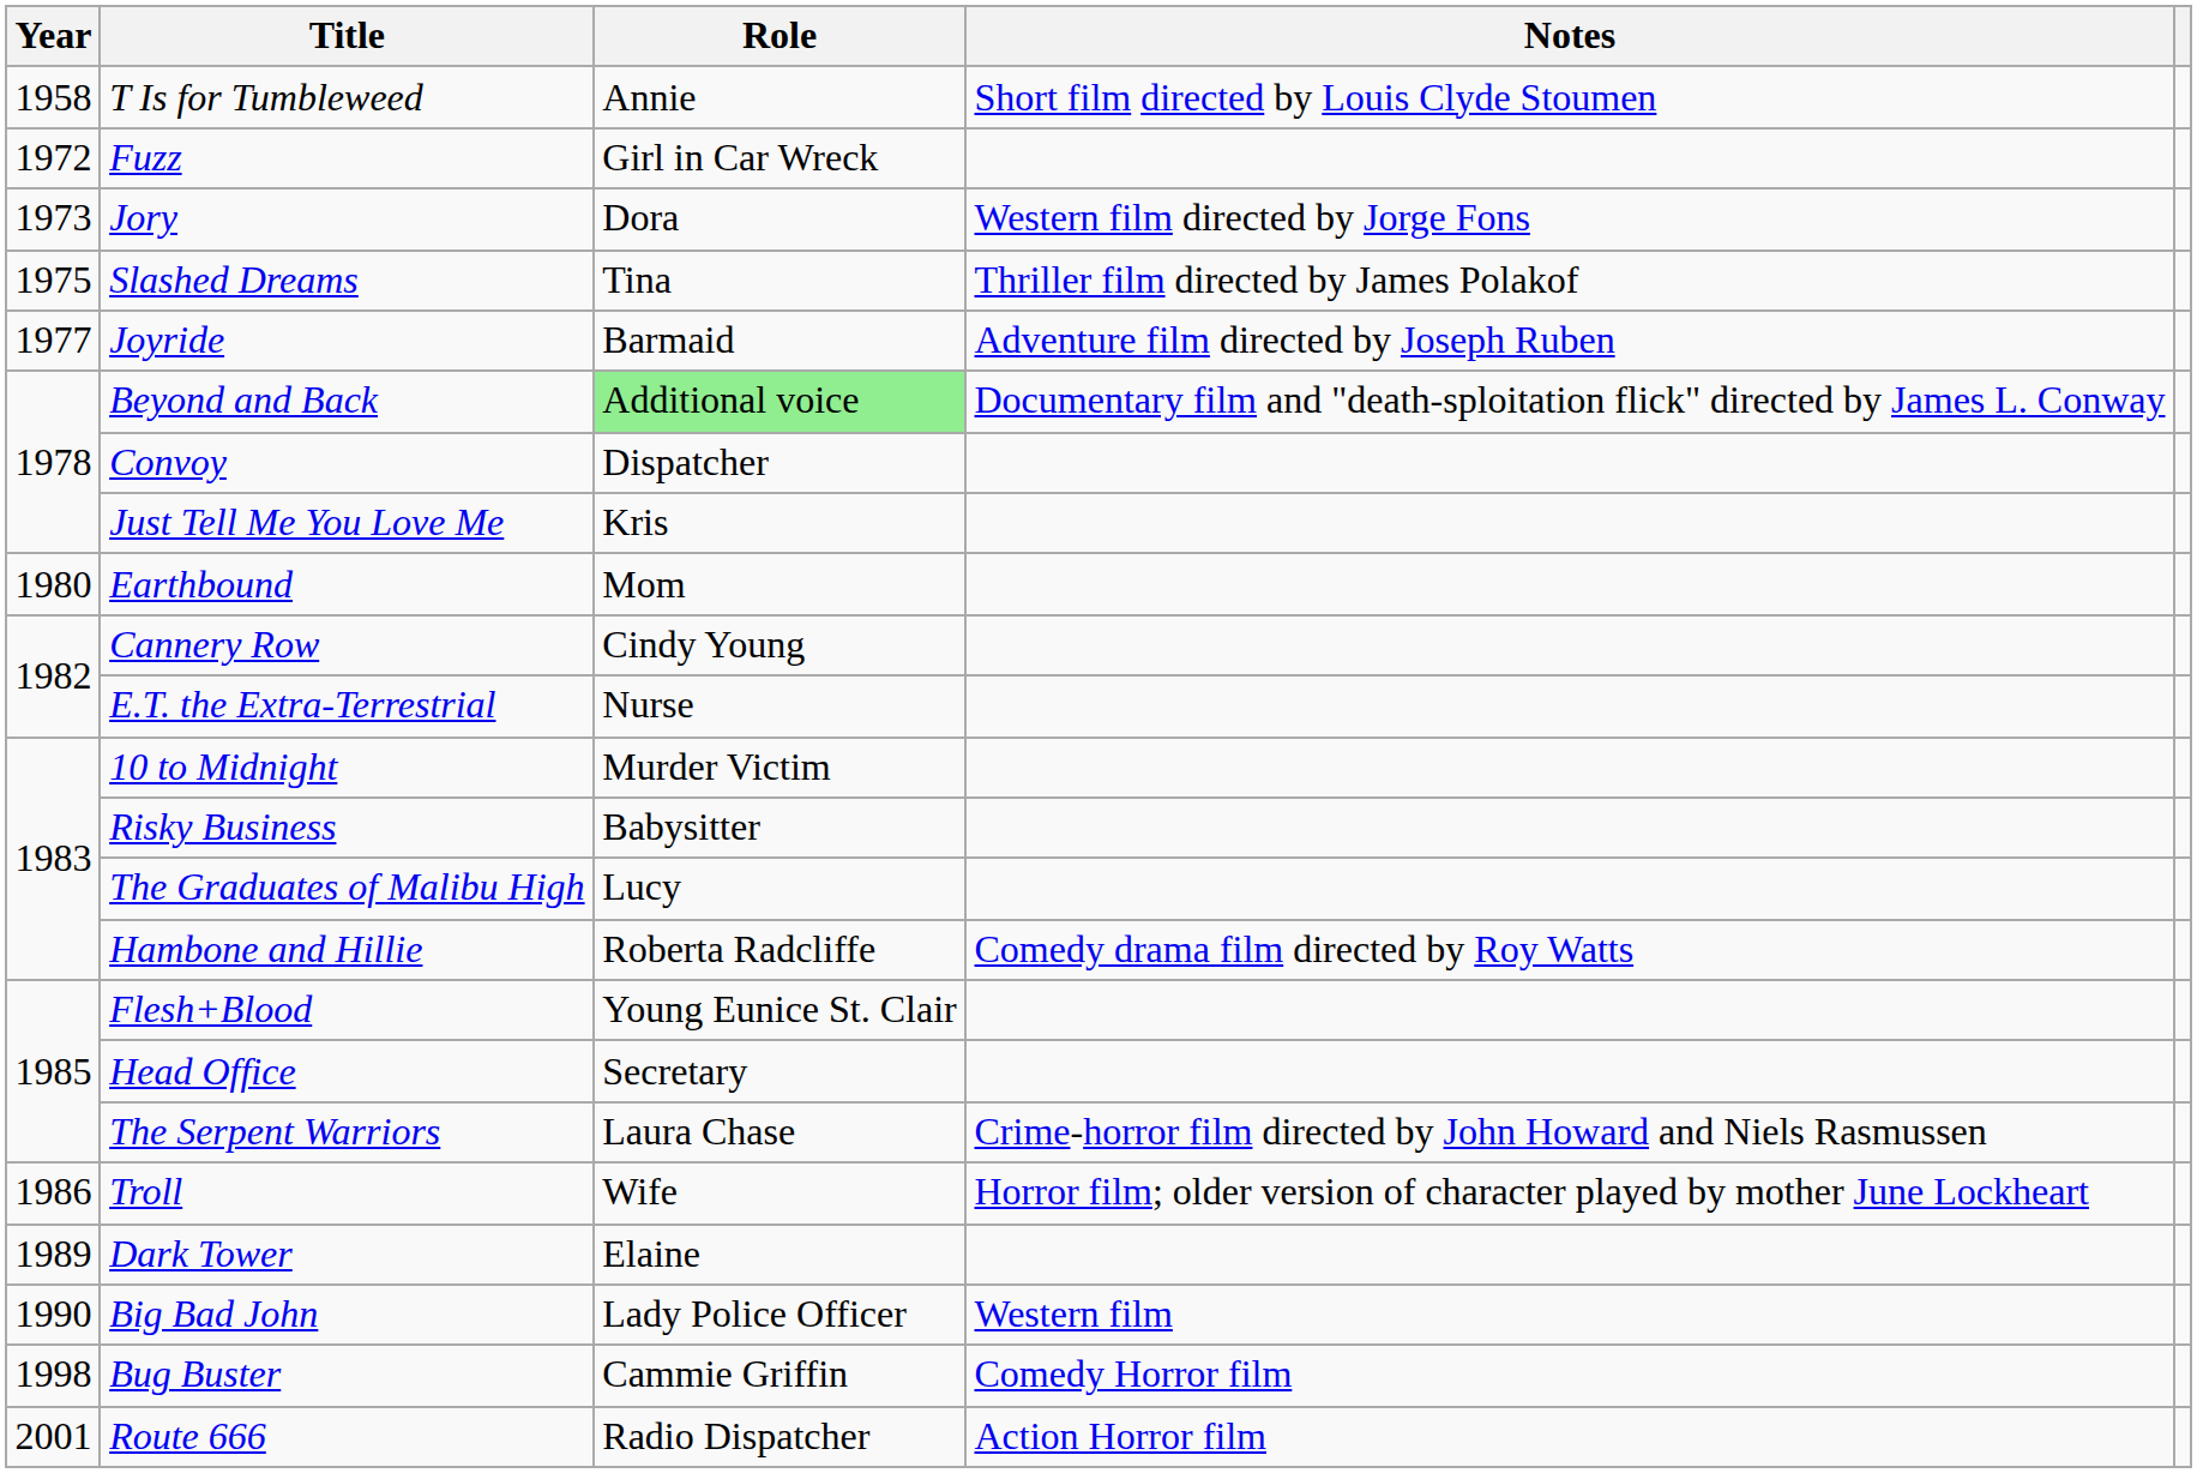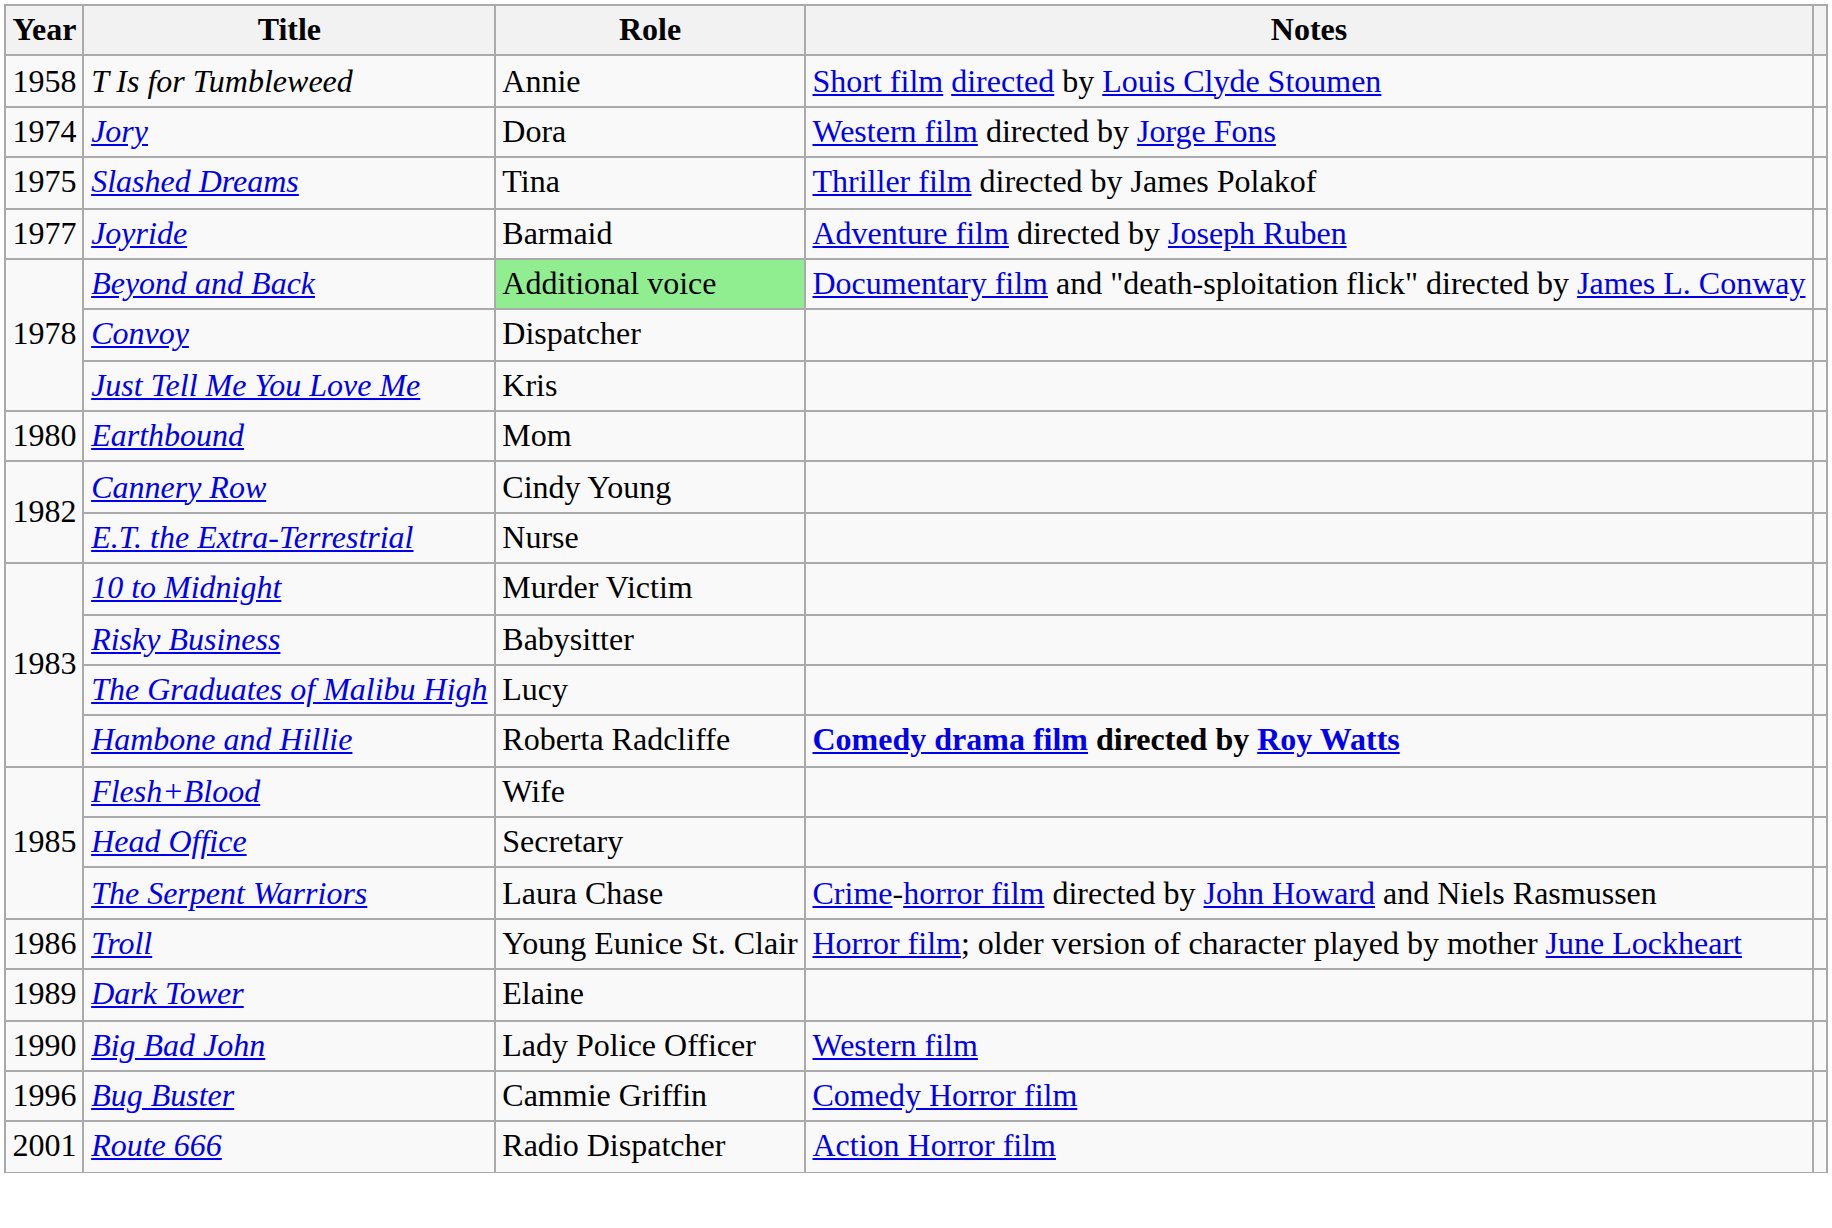 <table class="wikitable sortable">
 <tr>
 <th>Year</th>
 <th>Title</th>
 <th>Role</th>
 <th>Notes</th>
 <th class="unsortable"></th>
 </tr>
 <tr>
 <td>1958</td>
 <td><em>T Is for Tumbleweed</em></td>
 <td>Annie</td>
 <td><a href='#'>Short film</a> <a href='#'>directed</a> by <a href='#'>Louis Clyde Stoumen</a></td>
 <td></td>
 </tr>
 <tr>
-<td>1972</td>
-<td><em><a href='#'>Fuzz</a></em></td>
-<td>Girl in Car Wreck</td>
-<td></td>
-<td></td>
-</tr>
-<tr>
-<td>1973</td>
+<td>1974</td>
 <td><em><a href='#'>Jory</a></em></td>
 <td>Dora</td>
 <td><a href='#'>Western film</a> directed by <a href='#'>Jorge Fons</a></td>
 <td></td>
 </tr>
 <tr>
 <td>1975</td>
 <td><em><a href='#'>Slashed Dreams</a></em></td>
 <td>Tina</td>
 <td><a href='#'>Thriller film</a> directed by James Polakof</td>
 <td></td>
 </tr>
 <tr>
 <td>1977</td>
 <td><em><a href='#'>Joyride</a></em></td>
 <td>Barmaid</td>
 <td><a href='#'>Adventure film</a> directed by <a href='#'>Joseph Ruben</a></td>
 <td></td>
 </tr>
 <tr>
 <td rowspan="3">1978</td>
 <td><em><a href='#'>Beyond and Back</a></em></td>
 <td style="background: lightgreen;">Additional voice</td>
 <td><a href='#'>Documentary film</a> and "death-sploitation flick" directed by <a href='#'>James L. Conway</a></td>
 <td></td>
 </tr>
 <tr>
 <td><em><a href='#'>Convoy</a></em></td>
 <td>Dispatcher</td>
 <td></td>
 <td></td>
 </tr>
 <tr>
 <td><em><a href='#'>Just Tell Me You Love Me</a></em></td>
 <td>Kris</td>
 <td></td>
 <td></td>
 </tr>
 <tr>
 <td>1980</td>
 <td><em><a href='#'>Earthbound</a></em></td>
 <td>Mom</td>
 <td></td>
 <td></td>
 </tr>
 <tr>
 <td rowspan="2">1982</td>
 <td><em><a href='#'>Cannery Row</a></em></td>
 <td>Cindy Young</td>
 <td></td>
 <td></td>
 </tr>
 <tr>
 <td><em><a href='#'>E.T. the Extra-Terrestrial</a></em></td>
 <td>Nurse</td>
 <td></td>
 <td></td>
 </tr>
 <tr>
 <td rowspan="4">1983</td>
 <td><em><a href='#'>10 to Midnight</a></em></td>
 <td>Murder Victim</td>
 <td></td>
 <td></td>
 </tr>
 <tr>
 <td><em><a href='#'>Risky Business</a></em></td>
 <td>Babysitter</td>
 <td></td>
 <td></td>
 </tr>
 <tr>
 <td><em><a href='#'>The Graduates of Malibu High</a></em></td>
 <td>Lucy</td>
 <td></td>
 <td></td>
 </tr>
 <tr>
 <td><em><a href='#'>Hambone and Hillie</a></em></td>
 <td>Roberta Radcliffe</td>
-<td><a href='#'>Comedy drama film</a> directed by <a href='#'>Roy Watts</a></td>
+<td><strong><a href='#'>Comedy drama film</a> directed by <a href='#'>Roy Watts</a></strong></td>
 <td></td>
 </tr>
 <tr>
 <td rowspan="3">1985</td>
 <td><em><a href='#'>Flesh+Blood</a></em></td>
-<td>Young Eunice St. Clair</td>
+<td>Wife</td>
 <td></td>
 <td></td>
 </tr>
 <tr>
 <td><em><a href='#'>Head Office</a></em></td>
 <td>Secretary</td>
 <td></td>
 <td></td>
 </tr>
 <tr>
 <td><em><a href='#'>The Serpent Warriors</a></em></td>
 <td>Laura Chase</td>
 <td><a href='#'>Crime</a>-<a href='#'>horror film</a> directed by <a href='#'>John Howard</a> and Niels Rasmussen</td>
 <td></td>
 </tr>
 <tr>
 <td>1986</td>
 <td><em><a href='#'>Troll</a></em></td>
-<td>Wife</td>
+<td>Young Eunice St. Clair</td>
 <td><a href='#'>Horror film</a>; older version of character played by mother <a href='#'>June Lockheart</a></td>
 <td></td>
 </tr>
 <tr>
 <td>1989</td>
 <td><em><a href='#'>Dark Tower</a></em></td>
 <td>Elaine</td>
 <td></td>
 <td></td>
 </tr>
 <tr>
 <td>1990</td>
 <td><em><a href='#'>Big Bad John</a></em></td>
 <td>Lady Police Officer</td>
 <td><a href='#'>Western film</a></td>
 <td></td>
 </tr>
 <tr>
-<td>1998</td>
+<td>1996</td>
 <td><em><a href='#'>Bug Buster</a></em></td>
 <td>Cammie Griffin</td>
 <td><a href='#'>Comedy Horror film</a></td>
 <td></td>
 </tr>
 <tr>
 <td>2001</td>
 <td><em><a href='#'>Route 666</a></em></td>
 <td>Radio Dispatcher</td>
 <td><a href='#'>Action Horror film</a></td>
 <td></td>
 </tr>
 </table>
